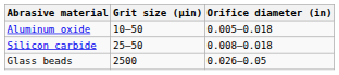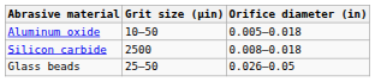 <table class="wikitable" border="1">
 <tr>
 <th>Abrasive material</th>
 <th>Grit size (μin)</th>
 <th>Orifice diameter (in)</th>
 </tr>
 <tr>
 <td><a href='#'>Aluminum oxide</a></td>
 <td>10–50</td>
 <td>0.005–0.018</td>
 </tr>
 <tr>
 <td><a href='#'>Silicon carbide</a></td>
-<td>25–50</td>
+<td>2500</td>
 <td>0.008–0.018</td>
 </tr>
 <tr>
 <td>Glass beads</td>
-<td>2500</td>
+<td>25–50</td>
 <td>0.026–0.05</td>
 </tr>
 </table>
